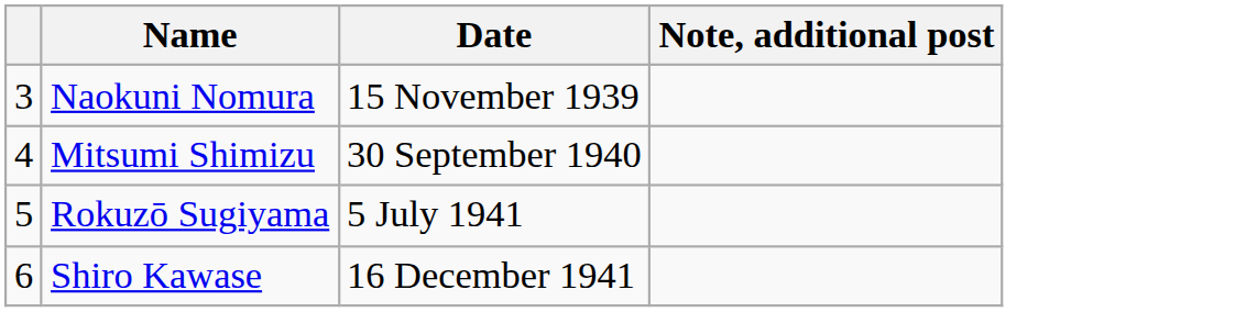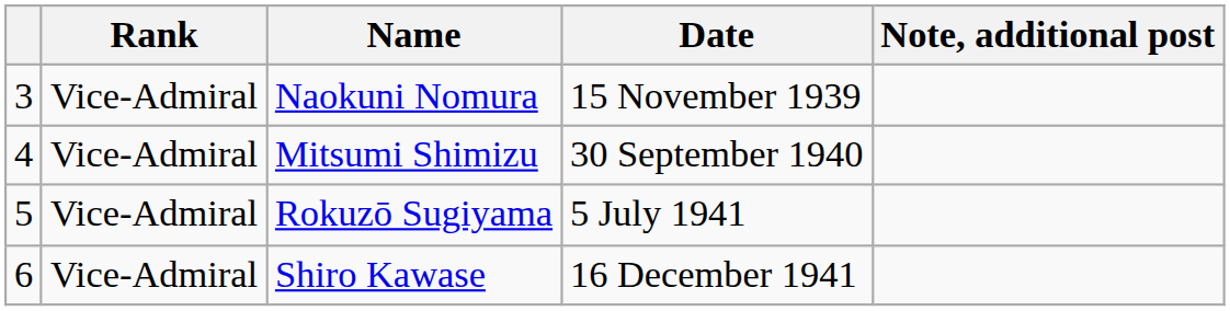 <table class=wikitable>
 <tr>
 <th></th>
+<th>Rank</th>
 <th>Name</th>
 <th>Date</th>
 <th>Note, additional post</th>
 </tr>
 <tr>
 <td>3</td>
+<td>Vice-Admiral</td>
 <td><a href='#'>Naokuni Nomura</a></td>
 <td>15 November 1939</td>
 <td></td>
 </tr>
 <tr>
 <td>4</td>
+<td>Vice-Admiral</td>
 <td><a href='#'>Mitsumi Shimizu</a></td>
 <td>30 September 1940</td>
 <td></td>
 </tr>
 <tr>
 <td>5</td>
+<td>Vice-Admiral</td>
 <td><a href='#'>Rokuzō Sugiyama</a></td>
 <td>5 July 1941</td>
 <td></td>
 </tr>
 <tr>
 <td>6</td>
+<td>Vice-Admiral</td>
 <td><a href='#'>Shiro Kawase</a></td>
 <td>16 December 1941</td>
 <td></td>
 </tr>
 </table>
